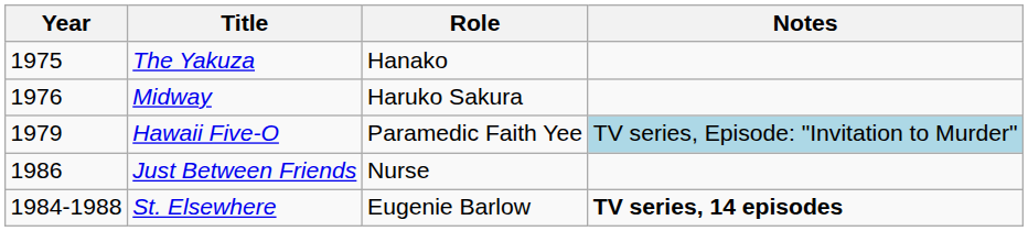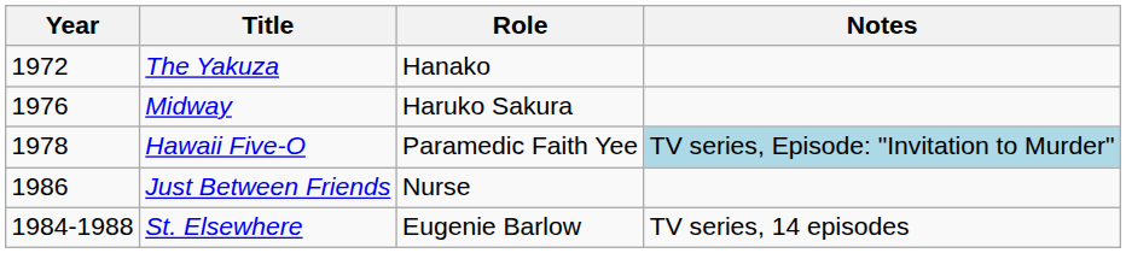 <table class="wikitable">
 <tr>
 <th>Year</th>
 <th>Title</th>
 <th>Role</th>
 <th>Notes</th>
 </tr>
 <tr>
-<td>1975</td>
+<td>1972</td>
 <td><em><a href='#'>The Yakuza</a></em></td>
 <td>Hanako</td>
 <td></td>
 </tr>
 <tr>
 <td>1976</td>
 <td><em><a href='#'>Midway</a></em></td>
 <td>Haruko Sakura</td>
 <td></td>
 </tr>
 <tr>
-<td>1979</td>
+<td>1978</td>
 <td><em><a href='#'>Hawaii Five-O</a></em></td>
 <td>Paramedic Faith Yee</td>
 <td style="background: lightblue;">TV series, Episode: "Invitation to Murder"</td>
 </tr>
 <tr>
 <td>1986</td>
 <td><em><a href='#'>Just Between Friends</a></em></td>
 <td>Nurse</td>
 <td></td>
 </tr>
 <tr>
 <td>1984-1988</td>
 <td><em><a href='#'>St. Elsewhere</a></em></td>
 <td>Eugenie Barlow</td>
-<td><strong>TV series, 14 episodes</strong></td>
+<td>TV series, 14 episodes</td>
 </tr>
 </table>
